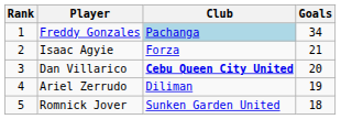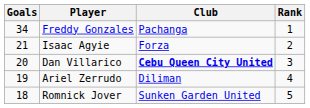 <table class="wikitable">
 <tr>
-<th>Rank</th>
+<th>Goals</th>
 <th>Player</th>
 <th>Club</th>
-<th>Goals</th>
+<th>Rank</th>
 </tr>
 <tr>
+<td align=center>34</td>
+<td> <a href='#'>Freddy Gonzales</a></td>
+<td><a href='#'>Pachanga</a></td>
 <td align=center>1</td>
-<td> <a href='#'>Freddy Gonzales</a></td>
-<td style="background: lightblue;"><a href='#'>Pachanga</a></td>
-<td align=center>34</td>
 </tr>
 <tr>
-<td align=center>2</td>
+<td align=center>21</td>
 <td> Isaac Agyie</td>
 <td><a href='#'>Forza</a></td>
-<td align=center>21</td>
+<td align=center>2</td>
 </tr>
 <tr>
-<td align=center>3</td>
+<td align=center>20</td>
 <td> Dan Villarico</td>
 <td><strong><a href='#'>Cebu Queen City United</a></strong></td>
-<td align=center>20</td>
+<td align=center>3</td>
 </tr>
 <tr>
-<td align=center>4</td>
+<td align=center>19</td>
 <td> Ariel Zerrudo</td>
 <td><a href='#'>Diliman</a></td>
-<td align=center>19</td>
+<td align=center>4</td>
 </tr>
 <tr>
-<td align=center>5</td>
+<td align=center>18</td>
 <td> Romnick Jover</td>
 <td><a href='#'>Sunken Garden United</a></td>
-<td align=center>18</td>
+<td align=center>5</td>
 </tr>
 </table>
